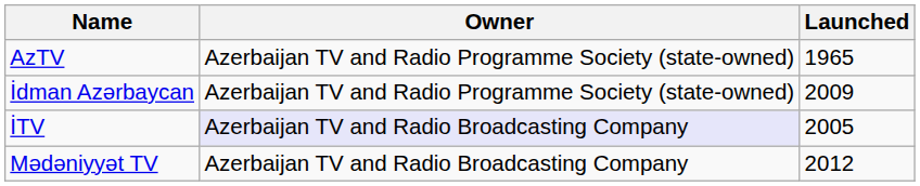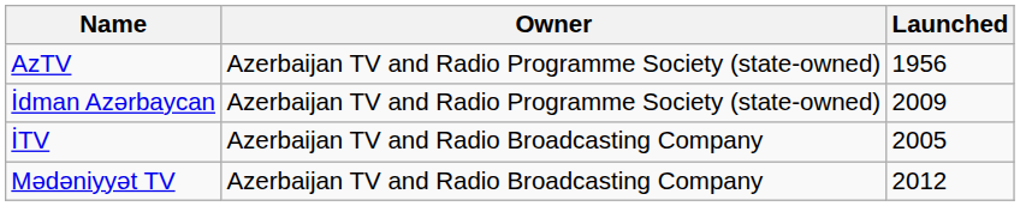 <table class="wikitable" border="1" class="wikitable sortable">
 <tr>
 <th>Name</th>
 <th>Owner</th>
 <th>Launched</th>
 </tr>
 <tr>
 <td><a href='#'>AzTV</a></td>
 <td>Azerbaijan TV and Radio Programme Society (state-owned)</td>
-<td>1965</td>
+<td>1956</td>
 </tr>
 <tr>
 <td><a href='#'>İdman Azərbaycan</a></td>
 <td>Azerbaijan TV and Radio Programme Society (state-owned)</td>
 <td>2009</td>
 </tr>
 <tr>
 <td><a href='#'>İTV</a></td>
-<td style="background: lavender;">Azerbaijan TV and Radio Broadcasting Company</td>
+<td>Azerbaijan TV and Radio Broadcasting Company</td>
 <td>2005</td>
 </tr>
 <tr>
 <td><a href='#'>Mədəniyyət TV</a></td>
 <td>Azerbaijan TV and Radio Broadcasting Company</td>
 <td>2012</td>
 </tr>
 </table>
